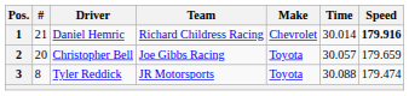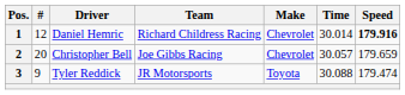 <table class="wikitable" style="font-size:95%">
 <tr>
 <th>Pos.</th>
 <th>#</th>
 <th>Driver</th>
 <th>Team</th>
 <th>Make</th>
 <th>Time</th>
 <th>Speed</th>
 </tr>
 <tr>
 <th>1</th>
-<td>21</td>
+<td>12</td>
 <td><a href='#'>Daniel Hemric</a></td>
 <td><a href='#'>Richard Childress Racing</a></td>
 <td><a href='#'>Chevrolet</a></td>
 <td>30.014</td>
 <td><strong>179.916</strong></td>
 </tr>
 <tr>
 <th>2</th>
 <td>20</td>
 <td><a href='#'>Christopher Bell</a></td>
 <td><a href='#'>Joe Gibbs Racing</a></td>
-<td><a href='#'>Toyota</a></td>
+<td><a href='#'>Chevrolet</a></td>
 <td>30.057</td>
 <td>179.659</td>
 </tr>
 <tr>
 <th>3</th>
-<td>8</td>
+<td>9</td>
 <td><a href='#'>Tyler Reddick</a></td>
 <td><a href='#'>JR Motorsports</a></td>
 <td><a href='#'>Toyota</a></td>
 <td>30.088</td>
 <td>179.474</td>
 </tr>
 <tr>
 <th colspan="7"></th>
 </tr>
 </table>
